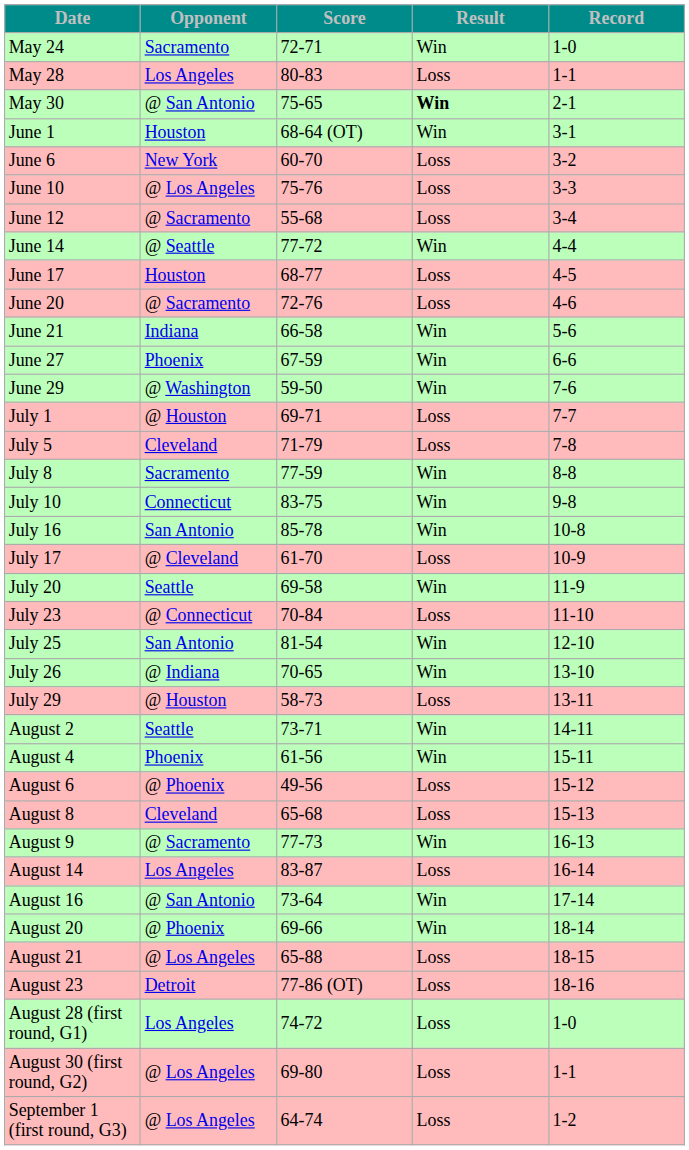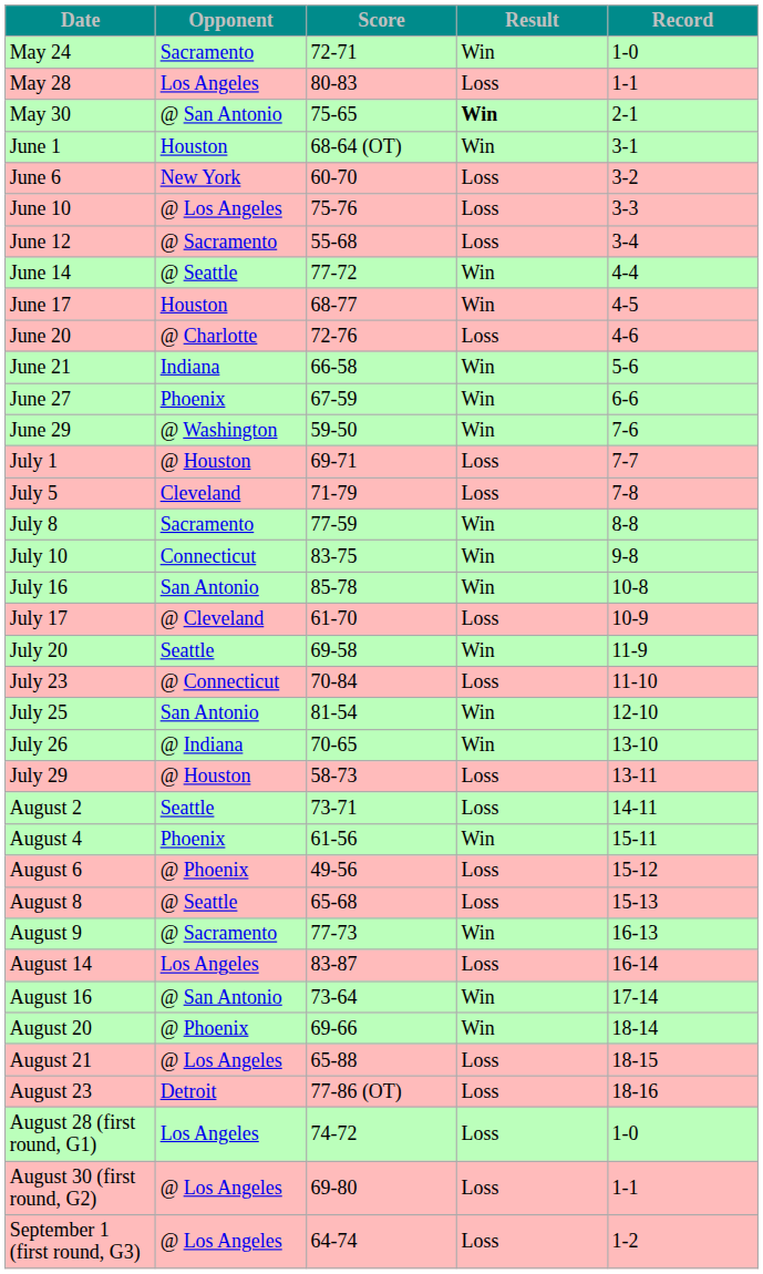 <table class="wikitable sortable sortable">
 <tr>
 <th style="background:#008B8B; color:silver;" width="15%">Date</th>
 <th style="background:#008B8B; color:silver;" width="15%">Opponent</th>
 <th style="background:#008B8B; color:silver;" width="15%">Score</th>
 <th style="background:#008B8B; color:silver;" width="15%">Result</th>
 <th style="background:#008B8B; color:silver;" width="15%">Record</th>
 </tr>
 <tr bgcolor="bbffbb">
 <td>May 24</td>
 <td><a href='#'>Sacramento</a></td>
 <td>72-71</td>
 <td>Win</td>
 <td>1-0</td>
 </tr>
 <tr bgcolor="ffbbbb">
 <td>May 28</td>
 <td><a href='#'>Los Angeles</a></td>
 <td>80-83</td>
 <td>Loss</td>
 <td>1-1</td>
 </tr>
 <tr bgcolor="bbffbb">
 <td>May 30</td>
 <td>@ <a href='#'>San Antonio</a></td>
 <td>75-65</td>
 <td><strong>Win</strong></td>
 <td>2-1</td>
 </tr>
 <tr bgcolor="bbffbb">
 <td>June 1</td>
 <td><a href='#'>Houston</a></td>
 <td>68-64 (OT)</td>
 <td>Win</td>
 <td>3-1</td>
 </tr>
 <tr bgcolor="ffbbbb">
 <td>June 6</td>
 <td><a href='#'>New York</a></td>
 <td>60-70</td>
 <td>Loss</td>
 <td>3-2</td>
 </tr>
 <tr bgcolor="ffbbbb">
 <td>June 10</td>
 <td>@ <a href='#'>Los Angeles</a></td>
 <td>75-76</td>
 <td>Loss</td>
 <td>3-3</td>
 </tr>
 <tr bgcolor="ffbbbb">
 <td>June 12</td>
 <td>@ <a href='#'>Sacramento</a></td>
 <td>55-68</td>
 <td>Loss</td>
 <td>3-4</td>
 </tr>
 <tr bgcolor="bbffbb">
 <td>June 14</td>
 <td>@ <a href='#'>Seattle</a></td>
 <td>77-72</td>
 <td>Win</td>
 <td>4-4</td>
 </tr>
 <tr bgcolor="ffbbbb">
 <td>June 17</td>
 <td><a href='#'>Houston</a></td>
 <td>68-77</td>
-<td>Loss</td>
+<td>Win</td>
 <td>4-5</td>
 </tr>
 <tr bgcolor="ffbbbb">
 <td>June 20</td>
-<td>@ <a href='#'>Sacramento</a></td>
+<td>@ <a href='#'>Charlotte</a></td>
 <td>72-76</td>
 <td>Loss</td>
 <td>4-6</td>
 </tr>
 <tr bgcolor="bbffbb">
 <td>June 21</td>
 <td><a href='#'>Indiana</a></td>
 <td>66-58</td>
 <td>Win</td>
 <td>5-6</td>
 </tr>
 <tr bgcolor="bbffbb">
 <td>June 27</td>
 <td><a href='#'>Phoenix</a></td>
 <td>67-59</td>
 <td>Win</td>
 <td>6-6</td>
 </tr>
 <tr bgcolor="bbffbb">
 <td>June 29</td>
 <td>@ <a href='#'>Washington</a></td>
 <td>59-50</td>
 <td>Win</td>
 <td>7-6</td>
 </tr>
 <tr bgcolor="ffbbbb">
 <td>July 1</td>
 <td>@ <a href='#'>Houston</a></td>
 <td>69-71</td>
 <td>Loss</td>
 <td>7-7</td>
 </tr>
 <tr bgcolor="ffbbbb">
 <td>July 5</td>
 <td><a href='#'>Cleveland</a></td>
 <td>71-79</td>
 <td>Loss</td>
 <td>7-8</td>
 </tr>
 <tr bgcolor="bbffbb">
 <td>July 8</td>
 <td><a href='#'>Sacramento</a></td>
 <td>77-59</td>
 <td>Win</td>
 <td>8-8</td>
 </tr>
 <tr bgcolor="bbffbb">
 <td>July 10</td>
 <td><a href='#'>Connecticut</a></td>
 <td>83-75</td>
 <td>Win</td>
 <td>9-8</td>
 </tr>
 <tr bgcolor="bbffbb">
 <td>July 16</td>
 <td><a href='#'>San Antonio</a></td>
 <td>85-78</td>
 <td>Win</td>
 <td>10-8</td>
 </tr>
 <tr bgcolor="ffbbbb">
 <td>July 17</td>
 <td>@ <a href='#'>Cleveland</a></td>
 <td>61-70</td>
 <td>Loss</td>
 <td>10-9</td>
 </tr>
 <tr bgcolor="bbffbb">
 <td>July 20</td>
 <td><a href='#'>Seattle</a></td>
 <td>69-58</td>
 <td>Win</td>
 <td>11-9</td>
 </tr>
 <tr bgcolor="ffbbbb">
 <td>July 23</td>
 <td>@ <a href='#'>Connecticut</a></td>
 <td>70-84</td>
 <td>Loss</td>
 <td>11-10</td>
 </tr>
 <tr bgcolor="bbffbb">
 <td>July 25</td>
 <td><a href='#'>San Antonio</a></td>
 <td>81-54</td>
 <td>Win</td>
 <td>12-10</td>
 </tr>
 <tr bgcolor="bbffbb">
 <td>July 26</td>
 <td>@ <a href='#'>Indiana</a></td>
 <td>70-65</td>
 <td>Win</td>
 <td>13-10</td>
 </tr>
 <tr bgcolor="ffbbbb">
 <td>July 29</td>
 <td>@ <a href='#'>Houston</a></td>
 <td>58-73</td>
 <td>Loss</td>
 <td>13-11</td>
 </tr>
 <tr bgcolor="bbffbb">
 <td>August 2</td>
 <td><a href='#'>Seattle</a></td>
 <td>73-71</td>
-<td>Win</td>
+<td>Loss</td>
 <td>14-11</td>
 </tr>
 <tr bgcolor="bbffbb">
 <td>August 4</td>
 <td><a href='#'>Phoenix</a></td>
 <td>61-56</td>
 <td>Win</td>
 <td>15-11</td>
 </tr>
 <tr bgcolor="ffbbbb">
 <td>August 6</td>
 <td>@ <a href='#'>Phoenix</a></td>
 <td>49-56</td>
 <td>Loss</td>
 <td>15-12</td>
 </tr>
 <tr bgcolor="ffbbbb">
 <td>August 8</td>
-<td><a href='#'>Cleveland</a></td>
+<td>@ <a href='#'>Seattle</a></td>
 <td>65-68</td>
 <td>Loss</td>
 <td>15-13</td>
 </tr>
 <tr bgcolor="bbffbb">
 <td>August 9</td>
 <td>@ <a href='#'>Sacramento</a></td>
 <td>77-73</td>
 <td>Win</td>
 <td>16-13</td>
 </tr>
 <tr bgcolor="ffbbbb">
 <td>August 14</td>
 <td><a href='#'>Los Angeles</a></td>
 <td>83-87</td>
 <td>Loss</td>
 <td>16-14</td>
 </tr>
 <tr bgcolor="bbffbb">
 <td>August 16</td>
 <td>@ <a href='#'>San Antonio</a></td>
 <td>73-64</td>
 <td>Win</td>
 <td>17-14</td>
 </tr>
 <tr bgcolor="bbffbb">
 <td>August 20</td>
 <td>@ <a href='#'>Phoenix</a></td>
 <td>69-66</td>
 <td>Win</td>
 <td>18-14</td>
 </tr>
 <tr bgcolor="ffbbbb">
 <td>August 21</td>
 <td>@ <a href='#'>Los Angeles</a></td>
 <td>65-88</td>
 <td>Loss</td>
 <td>18-15</td>
 </tr>
 <tr bgcolor="ffbbbb">
 <td>August 23</td>
 <td><a href='#'>Detroit</a></td>
 <td>77-86 (OT)</td>
 <td>Loss</td>
 <td>18-16</td>
 </tr>
 <tr bgcolor="bbffbb">
 <td>August 28 (first round, G1)</td>
 <td><a href='#'>Los Angeles</a></td>
 <td>74-72</td>
 <td>Loss</td>
 <td>1-0</td>
 </tr>
 <tr bgcolor="ffbbbb">
 <td>August 30 (first round, G2)</td>
 <td>@ <a href='#'>Los Angeles</a></td>
 <td>69-80</td>
 <td>Loss</td>
 <td>1-1</td>
 </tr>
 <tr bgcolor="ffbbbb">
 <td>September 1 (first round, G3)</td>
 <td>@ <a href='#'>Los Angeles</a></td>
 <td>64-74</td>
 <td>Loss</td>
 <td>1-2</td>
 </tr>
 </table>
